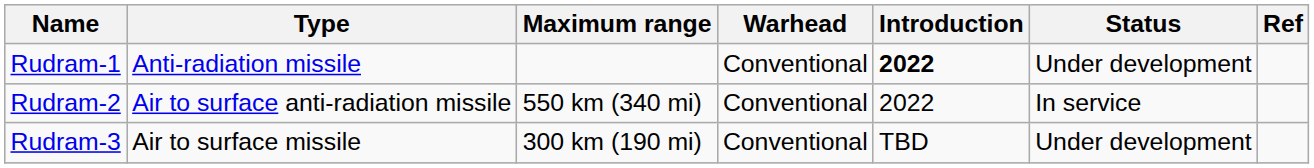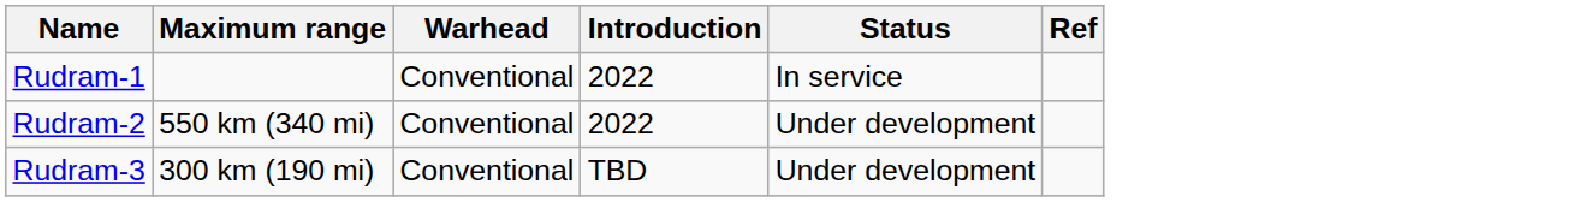 <table class="wikitable sortable" style="text-align:Centre">
 <tr>
 <th>Name</th>
-<th>Type</th>
 <th>Maximum range</th>
 <th>Warhead</th>
 <th>Introduction</th>
 <th>Status</th>
 <th>Ref</th>
 </tr>
 <tr>
 <td><a href='#'>Rudram-1</a></td>
-<td><a href='#'>Anti-radiation missile</a></td>
 <td></td>
-<td>Conventional</td>
-<td><strong>2022</strong></td>
-<td>Under development</td>
-<td></td>
-</tr>
-<tr>
-<td><a href='#'>Rudram-2</a></td>
-<td><a href='#'>Air to surface</a> anti-radiation missile</td>
-<td>550 km (340 mi)</td>
 <td>Conventional</td>
 <td>2022</td>
 <td>In service</td>
 <td></td>
 </tr>
 <tr>
+<td><a href='#'>Rudram-2</a></td>
+<td>550 km (340 mi)</td>
+<td>Conventional</td>
+<td>2022</td>
+<td>Under development</td>
+<td></td>
+</tr>
+<tr>
 <td><a href='#'>Rudram-3</a></td>
-<td>Air to surface missile</td>
 <td>300 km (190 mi)</td>
 <td>Conventional</td>
 <td>TBD</td>
 <td>Under development</td>
 <td></td>
 </tr>
 </table>
